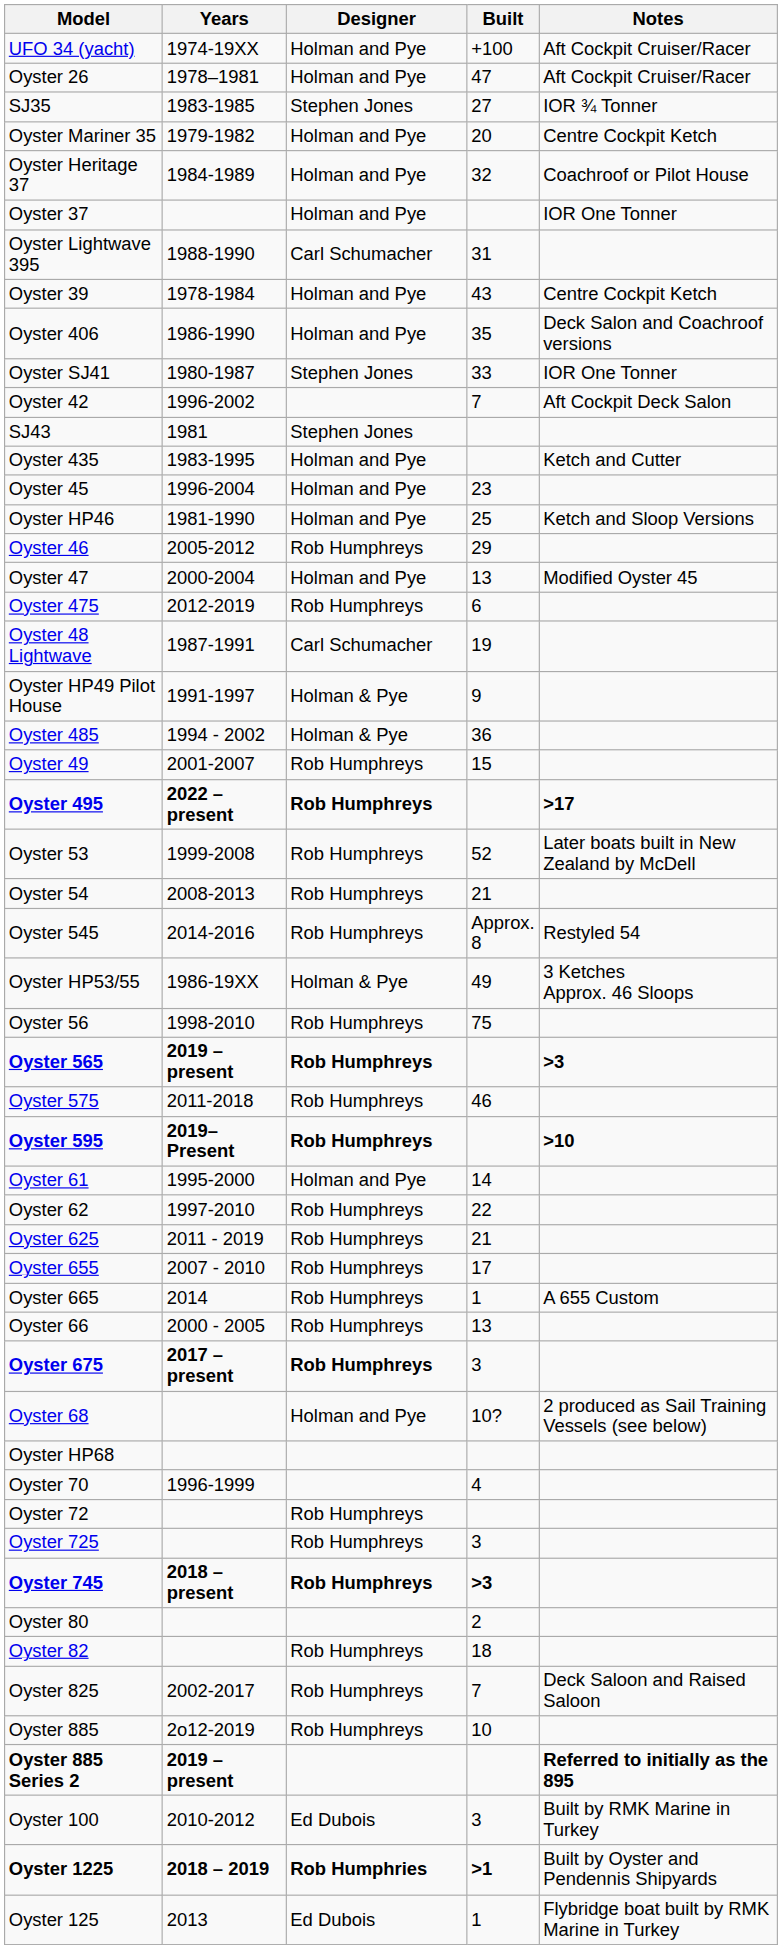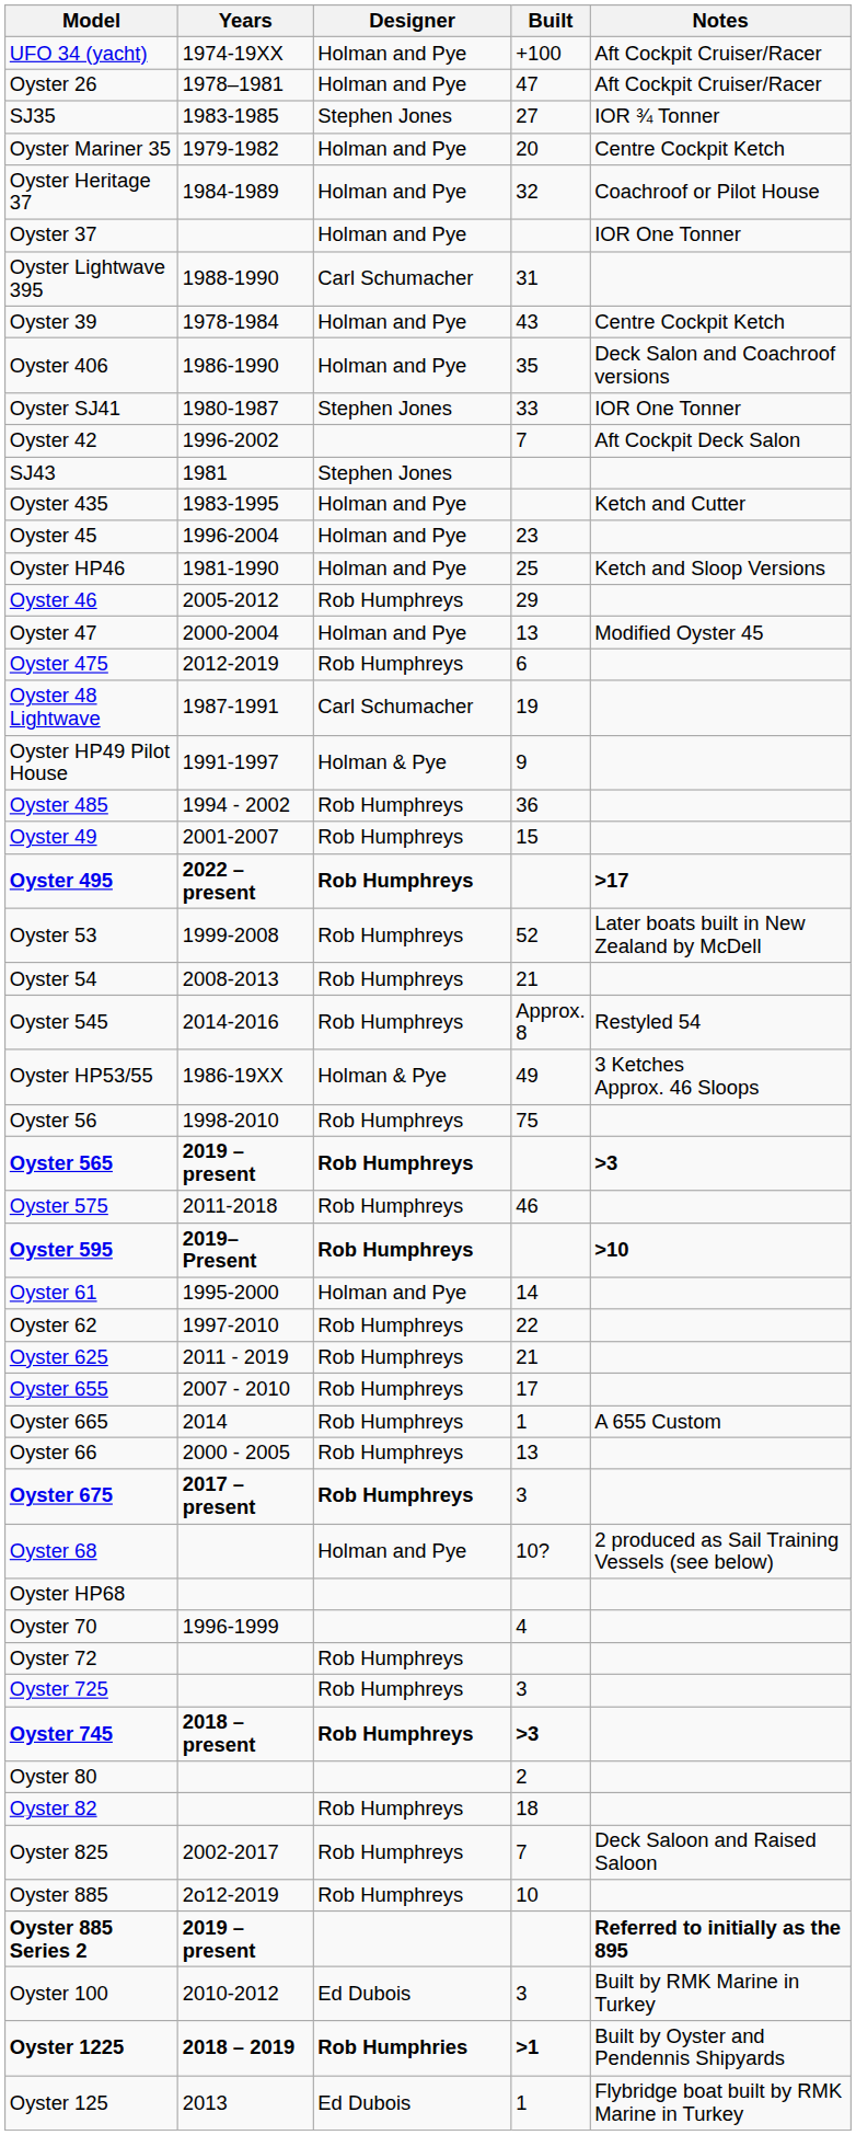 <table class="wikitable">
 <tr>
 <th width=130>Model</th>
 <th width=100>Years</th>
 <th width=150>Designer</th>
 <th width=50>Built</th>
 <th width=200>Notes</th>
 </tr>
 <tr>
 <td><a href='#'>UFO 34 (yacht)</a></td>
 <td>1974-19XX</td>
 <td>Holman and Pye</td>
 <td>+100</td>
 <td>Aft Cockpit Cruiser/Racer</td>
 </tr>
 <tr>
 <td>Oyster 26</td>
 <td>1978–1981</td>
 <td>Holman and Pye</td>
 <td>47</td>
 <td>Aft Cockpit Cruiser/Racer</td>
 </tr>
 <tr>
 <td>SJ35</td>
 <td>1983-1985</td>
 <td>Stephen Jones</td>
 <td>27</td>
 <td>IOR ¾ Tonner</td>
 </tr>
 <tr>
 <td>Oyster Mariner 35</td>
 <td>1979-1982</td>
 <td>Holman and Pye</td>
 <td>20</td>
 <td>Centre Cockpit Ketch</td>
 </tr>
 <tr>
 <td>Oyster Heritage 37</td>
 <td>1984-1989</td>
 <td>Holman and Pye</td>
 <td>32</td>
 <td>Coachroof or Pilot House</td>
 </tr>
 <tr>
 <td>Oyster 37</td>
 <td></td>
 <td>Holman and Pye</td>
 <td></td>
 <td>IOR One Tonner</td>
 </tr>
 <tr>
 <td>Oyster Lightwave 395</td>
 <td>1988-1990</td>
 <td>Carl Schumacher</td>
 <td>31</td>
 <td></td>
 </tr>
 <tr>
 <td>Oyster 39</td>
 <td>1978-1984</td>
 <td>Holman and Pye</td>
 <td>43</td>
 <td>Centre Cockpit Ketch</td>
 </tr>
 <tr>
 <td>Oyster 406</td>
 <td>1986-1990</td>
 <td>Holman and Pye</td>
 <td>35</td>
 <td>Deck Salon and Coachroof versions</td>
 </tr>
 <tr>
 <td>Oyster SJ41</td>
 <td>1980-1987</td>
 <td>Stephen Jones</td>
 <td>33</td>
 <td>IOR One Tonner</td>
 </tr>
 <tr>
 <td>Oyster 42</td>
 <td>1996-2002</td>
 <td></td>
 <td>7</td>
 <td>Aft Cockpit Deck Salon</td>
 </tr>
 <tr>
 <td>SJ43</td>
 <td>1981</td>
 <td>Stephen Jones</td>
 <td></td>
 <td></td>
 </tr>
 <tr>
 <td>Oyster 435</td>
 <td>1983-1995</td>
 <td>Holman and Pye</td>
 <td></td>
 <td>Ketch and Cutter</td>
 </tr>
 <tr>
 <td>Oyster 45</td>
 <td>1996-2004</td>
 <td>Holman and Pye</td>
 <td>23</td>
 <td></td>
 </tr>
 <tr>
 <td>Oyster HP46</td>
 <td>1981-1990</td>
 <td>Holman and Pye</td>
 <td>25</td>
 <td>Ketch and Sloop Versions</td>
 </tr>
 <tr>
 <td><a href='#'>Oyster 46</a></td>
 <td>2005-2012</td>
 <td>Rob Humphreys</td>
 <td>29</td>
 <td></td>
 </tr>
 <tr>
 <td>Oyster 47</td>
 <td>2000-2004</td>
 <td>Holman and Pye</td>
 <td>13</td>
 <td>Modified Oyster 45</td>
 </tr>
 <tr>
 <td><a href='#'>Oyster 475</a></td>
 <td>2012-2019</td>
 <td>Rob Humphreys</td>
 <td>6</td>
 <td></td>
 </tr>
 <tr>
 <td><a href='#'>Oyster 48 Lightwave</a></td>
 <td>1987-1991</td>
 <td>Carl Schumacher</td>
 <td>19</td>
 <td></td>
 </tr>
 <tr>
 <td>Oyster HP49 Pilot House</td>
 <td>1991-1997</td>
 <td>Holman & Pye</td>
 <td>9</td>
 <td></td>
 </tr>
 <tr>
 <td><a href='#'>Oyster 485</a></td>
 <td>1994 - 2002</td>
-<td>Holman & Pye</td>
+<td>Rob Humphreys</td>
 <td>36</td>
 <td></td>
 </tr>
 <tr>
 <td><a href='#'>Oyster 49</a></td>
 <td>2001-2007</td>
 <td>Rob Humphreys</td>
 <td>15</td>
 <td></td>
 </tr>
 <tr>
 <td><strong><a href='#'>Oyster 495</a></strong></td>
 <td><strong>2022 – present</strong></td>
 <td><strong>Rob Humphreys</strong></td>
 <td></td>
 <td><strong>>17</strong></td>
 </tr>
 <tr>
 <td>Oyster 53</td>
 <td>1999-2008</td>
 <td>Rob Humphreys</td>
 <td>52</td>
 <td>Later boats built in New Zealand by McDell</td>
 </tr>
 <tr>
 <td>Oyster 54</td>
 <td>2008-2013</td>
 <td>Rob Humphreys</td>
 <td>21</td>
 <td></td>
 </tr>
 <tr>
 <td>Oyster 545</td>
 <td>2014-2016</td>
 <td>Rob Humphreys</td>
 <td>Approx. 8</td>
 <td>Restyled 54</td>
 </tr>
 <tr>
 <td>Oyster HP53/55</td>
 <td>1986-19XX</td>
 <td>Holman & Pye</td>
 <td>49</td>
 <td>3 Ketches<br>Approx. 46 Sloops</td>
 </tr>
 <tr>
 <td>Oyster 56</td>
 <td>1998-2010</td>
 <td>Rob Humphreys</td>
 <td>75</td>
 <td></td>
 </tr>
 <tr>
 <td><strong><a href='#'>Oyster 565</a></strong></td>
 <td><strong>2019 – present</strong></td>
 <td><strong>Rob Humphreys</strong></td>
 <td></td>
 <td><strong>>3</strong></td>
 </tr>
 <tr>
 <td><a href='#'>Oyster 575</a></td>
 <td>2011-2018</td>
 <td>Rob Humphreys</td>
 <td>46</td>
 <td></td>
 </tr>
 <tr>
 <td><strong><a href='#'>Oyster 595</a></strong></td>
 <td><strong>2019–Present</strong></td>
 <td><strong>Rob Humphreys</strong></td>
 <td></td>
 <td><strong>>10</strong></td>
 </tr>
 <tr>
 <td><a href='#'>Oyster 61</a></td>
 <td>1995-2000</td>
 <td>Holman and Pye</td>
 <td>14</td>
 <td></td>
 </tr>
 <tr>
 <td>Oyster 62</td>
 <td>1997-2010</td>
 <td>Rob Humphreys</td>
 <td>22</td>
 </tr>
 <tr>
 <td><a href='#'>Oyster 625</a></td>
 <td>2011 - 2019</td>
 <td>Rob Humphreys</td>
 <td>21</td>
 <td></td>
 </tr>
 <tr>
 <td><a href='#'>Oyster 655</a></td>
 <td>2007 - 2010</td>
 <td>Rob Humphreys</td>
 <td>17</td>
 <td></td>
 </tr>
 <tr>
 <td>Oyster 665</td>
 <td>2014</td>
 <td>Rob Humphreys</td>
 <td>1</td>
 <td>A 655 Custom</td>
 </tr>
 <tr>
 <td>Oyster 66</td>
 <td>2000 - 2005</td>
 <td>Rob Humphreys</td>
 <td>13</td>
 <td></td>
 </tr>
 <tr>
 <td><strong><a href='#'>Oyster 675</a></strong></td>
 <td><strong>2017 – present</strong></td>
 <td><strong>Rob Humphreys</strong></td>
 <td>3</td>
 <td></td>
 </tr>
 <tr>
 <td><a href='#'>Oyster 68</a></td>
 <td></td>
 <td>Holman and Pye</td>
 <td>10?</td>
 <td>2 produced as Sail Training Vessels (see below)</td>
 </tr>
 <tr>
 <td>Oyster HP68</td>
 <td></td>
 <td></td>
 <td></td>
 <td></td>
 </tr>
 <tr>
 <td>Oyster 70</td>
 <td>1996-1999</td>
 <td></td>
 <td>4</td>
 <td></td>
 </tr>
 <tr>
 <td>Oyster 72</td>
 <td></td>
 <td>Rob Humphreys</td>
 <td></td>
 <td></td>
 </tr>
 <tr>
 <td><a href='#'>Oyster 725</a></td>
 <td></td>
 <td>Rob Humphreys</td>
 <td>3</td>
 <td></td>
 </tr>
 <tr>
 <td><strong><a href='#'>Oyster 745</a></strong></td>
 <td><strong>2018 – present</strong></td>
 <td><strong>Rob Humphreys</strong></td>
 <td><strong>>3</strong></td>
 <td></td>
 </tr>
 <tr>
 <td>Oyster 80</td>
 <td></td>
 <td></td>
 <td>2</td>
 <td></td>
 </tr>
 <tr>
 <td><a href='#'>Oyster 82</a></td>
 <td></td>
 <td>Rob Humphreys</td>
 <td>18</td>
 <td></td>
 </tr>
 <tr>
 <td>Oyster 825</td>
 <td>2002-2017</td>
 <td>Rob Humphreys</td>
 <td>7</td>
 <td>Deck Saloon and Raised Saloon</td>
 </tr>
 <tr>
 <td>Oyster 885</td>
 <td>2o12-2019</td>
 <td>Rob Humphreys</td>
 <td>10</td>
 <td></td>
 </tr>
 <tr>
 <td><strong>Oyster 885 Series 2</strong></td>
 <td><strong>2019 – present</strong></td>
 <td></td>
 <td></td>
 <td><strong>Referred to initially as the 895</strong></td>
 </tr>
 <tr>
 <td>Oyster 100</td>
 <td>2010-2012</td>
 <td>Ed Dubois</td>
 <td>3</td>
 <td>Built by RMK Marine in Turkey</td>
 </tr>
 <tr>
 <td><strong>Oyster 1225</strong></td>
 <td><strong>2018 – 2019</strong></td>
 <td><strong>Rob Humphries</strong></td>
 <td><strong>>1</strong></td>
 <td>Built by Oyster and Pendennis Shipyards</td>
 </tr>
 <tr>
 <td>Oyster 125</td>
 <td>2013</td>
 <td>Ed Dubois</td>
 <td>1</td>
 <td>Flybridge boat built by RMK Marine in Turkey</td>
 </tr>
 </table>
